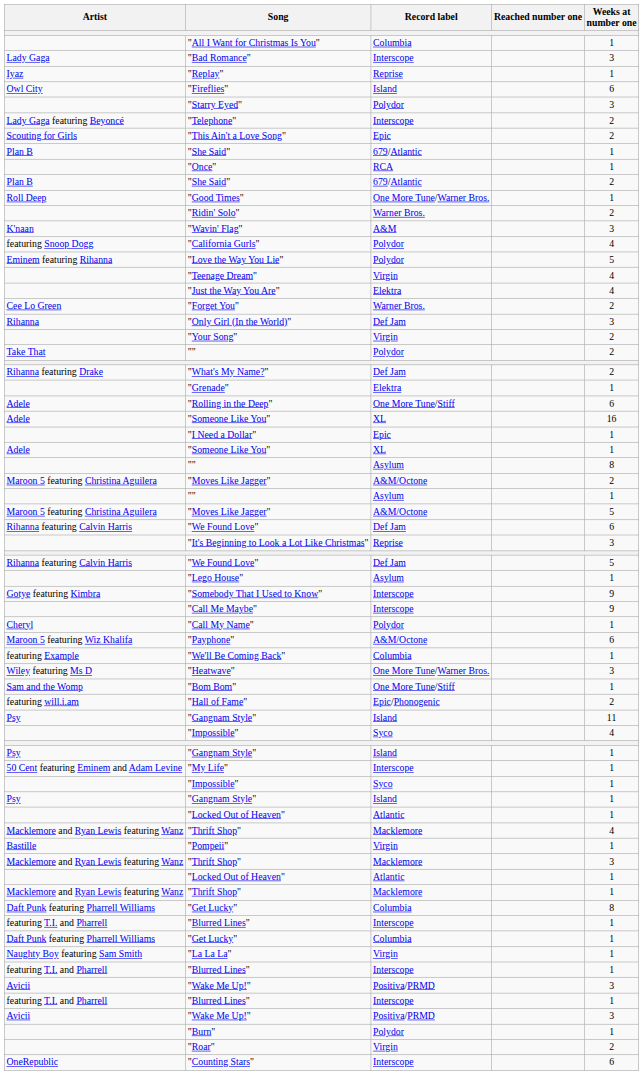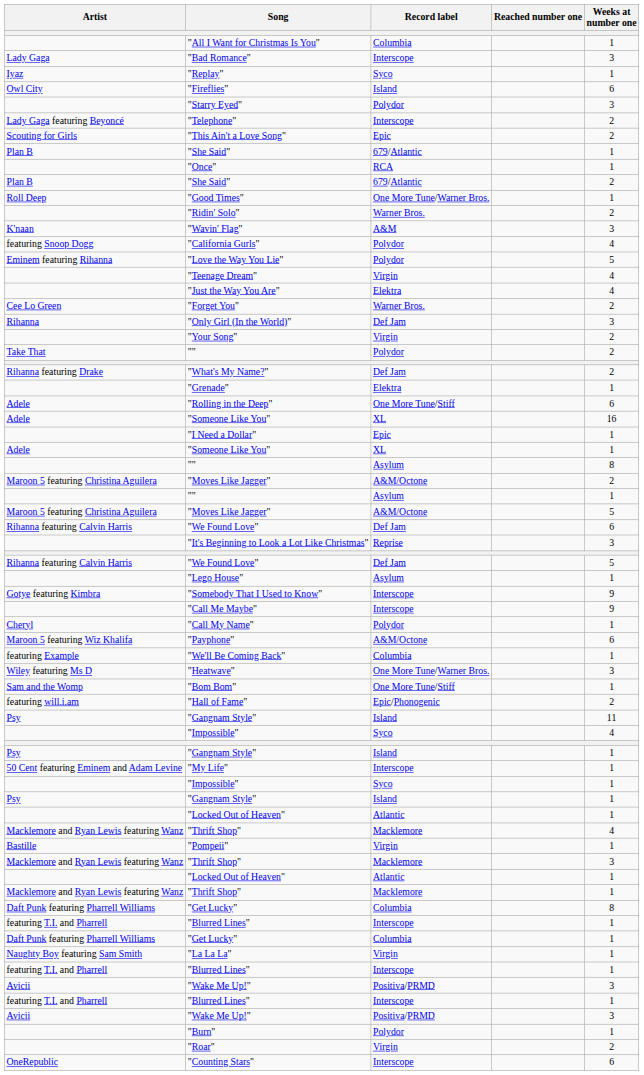 <table class="wikitable plainrowheaders sortable">
 <tr>
 <th scope=col>Artist</th>
 <th scope=col>Song</th>
 <th scope=col>Record label</th>
 <th scope=col>Reached number one</th>
 <th scope=col>Weeks at<br>number one</th>
 </tr>
 <tr class=unsortable>
 <th scope=row style="text-align:center;" colspan=6></th>
 </tr>
 <tr>
 <td></td>
 <td>"<a href='#'>All I Want for Christmas Is You</a>"</td>
 <td><a href='#'>Columbia</a></td>
 <td></td>
 <td align=center>1</td>
 </tr>
 <tr>
 <td><a href='#'>Lady Gaga</a></td>
 <td>"<a href='#'>Bad Romance</a>"</td>
 <td><a href='#'>Interscope</a></td>
 <td></td>
 <td align=center>3</td>
 </tr>
 <tr>
 <td><a href='#'>Iyaz</a></td>
 <td>"<a href='#'>Replay</a>"</td>
-<td><a href='#'>Reprise</a></td>
+<td><a href='#'>Syco</a></td>
 <td></td>
 <td align=center>1</td>
 </tr>
 <tr>
 <td><a href='#'>Owl City</a></td>
 <td>"<a href='#'>Fireflies</a>"</td>
 <td><a href='#'>Island</a></td>
 <td></td>
 <td align=center>6</td>
 </tr>
 <tr>
 <td></td>
 <td>"<a href='#'>Starry Eyed</a>"</td>
 <td><a href='#'>Polydor</a></td>
 <td></td>
 <td align=center>3</td>
 </tr>
 <tr>
 <td><a href='#'>Lady Gaga</a> featuring <a href='#'>Beyoncé</a></td>
 <td>"<a href='#'>Telephone</a>"</td>
 <td><a href='#'>Interscope</a></td>
 <td></td>
 <td align=center>2</td>
 </tr>
 <tr>
 <td><a href='#'>Scouting for Girls</a></td>
 <td>"<a href='#'>This Ain't a Love Song</a>"</td>
 <td><a href='#'>Epic</a></td>
 <td></td>
 <td align=center>2</td>
 </tr>
 <tr>
 <td><a href='#'>Plan B</a></td>
 <td>"<a href='#'>She Said</a>"</td>
 <td><a href='#'>679</a>/<a href='#'>Atlantic</a></td>
 <td></td>
 <td align=center>1</td>
 </tr>
 <tr>
 <td></td>
 <td>"<a href='#'>Once</a>"</td>
 <td><a href='#'>RCA</a></td>
 <td></td>
 <td align=center>1</td>
 </tr>
 <tr>
 <td><a href='#'>Plan B</a></td>
 <td>"<a href='#'>She Said</a>"</td>
 <td><a href='#'>679</a>/<a href='#'>Atlantic</a></td>
 <td></td>
 <td align=center>2</td>
 </tr>
 <tr>
 <td><a href='#'>Roll Deep</a></td>
 <td>"<a href='#'>Good Times</a>"</td>
 <td><a href='#'>One More Tune</a>/<a href='#'>Warner Bros.</a></td>
 <td></td>
 <td align=center>1</td>
 </tr>
 <tr>
 <td></td>
 <td>"<a href='#'>Ridin' Solo</a>"</td>
 <td><a href='#'>Warner Bros.</a></td>
 <td></td>
 <td align=center>2</td>
 </tr>
 <tr>
 <td><a href='#'>K'naan</a></td>
 <td>"<a href='#'>Wavin' Flag</a>"</td>
 <td><a href='#'>A&M</a></td>
 <td></td>
 <td align=center>3</td>
 </tr>
 <tr>
 <td> featuring <a href='#'>Snoop Dogg</a></td>
 <td>"<a href='#'>California Gurls</a>"</td>
 <td><a href='#'>Polydor</a></td>
 <td></td>
 <td align=center>4</td>
 </tr>
 <tr>
 <td><a href='#'>Eminem</a> featuring <a href='#'>Rihanna</a></td>
 <td>"<a href='#'>Love the Way You Lie</a>"</td>
 <td><a href='#'>Polydor</a></td>
 <td></td>
 <td align=center>5</td>
 </tr>
 <tr>
 <td></td>
 <td>"<a href='#'>Teenage Dream</a>"</td>
 <td><a href='#'>Virgin</a></td>
 <td></td>
 <td align=center>4</td>
 </tr>
 <tr>
 <td></td>
 <td>"<a href='#'>Just the Way You Are</a>"</td>
 <td><a href='#'>Elektra</a></td>
 <td></td>
 <td align=center>4</td>
 </tr>
 <tr>
 <td><a href='#'>Cee Lo Green</a></td>
 <td>"<a href='#'>Forget You</a>"</td>
 <td><a href='#'>Warner Bros.</a></td>
 <td></td>
 <td align=center>2</td>
 </tr>
 <tr>
 <td><a href='#'>Rihanna</a></td>
 <td>"<a href='#'>Only Girl (In the World)</a>"</td>
 <td><a href='#'>Def Jam</a></td>
 <td></td>
 <td align=center>3</td>
 </tr>
 <tr>
 <td></td>
 <td>"<a href='#'>Your Song</a>"</td>
 <td><a href='#'>Virgin</a></td>
 <td></td>
 <td align=center>2</td>
 </tr>
 <tr>
 <td><a href='#'>Take That</a></td>
 <td>""</td>
 <td><a href='#'>Polydor</a></td>
 <td></td>
 <td align=center>2</td>
 </tr>
 <tr class=unsortable>
 <th scope=row style="text-align:center;" colspan=6></th>
 </tr>
 <tr>
 <td><a href='#'>Rihanna</a> featuring <a href='#'>Drake</a></td>
 <td>"<a href='#'>What's My Name?</a>"</td>
 <td><a href='#'>Def Jam</a></td>
 <td></td>
 <td align=center>2</td>
 </tr>
 <tr>
 <td></td>
 <td>"<a href='#'>Grenade</a>"</td>
 <td><a href='#'>Elektra</a></td>
 <td></td>
 <td align=center>1</td>
 </tr>
 <tr>
 <td><a href='#'>Adele</a></td>
 <td>"<a href='#'>Rolling in the Deep</a>"</td>
 <td><a href='#'>One More Tune</a>/<a href='#'>Stiff</a></td>
 <td></td>
 <td align=center>6</td>
 </tr>
 <tr>
 <td><a href='#'>Adele</a></td>
 <td>"<a href='#'>Someone Like You</a>"</td>
 <td><a href='#'>XL</a></td>
 <td></td>
 <td align=center>16</td>
 </tr>
 <tr>
 <td></td>
 <td>"<a href='#'>I Need a Dollar</a>"</td>
 <td><a href='#'>Epic</a></td>
 <td></td>
 <td align=center>1</td>
 </tr>
 <tr>
 <td><a href='#'>Adele</a></td>
 <td>"<a href='#'>Someone Like You</a>"</td>
 <td><a href='#'>XL</a></td>
 <td></td>
 <td align=center>1</td>
 </tr>
 <tr>
 <td></td>
 <td>""</td>
 <td><a href='#'>Asylum</a></td>
 <td></td>
 <td align=center>8</td>
 </tr>
 <tr>
 <td><a href='#'>Maroon 5</a> featuring <a href='#'>Christina Aguilera</a></td>
 <td>"<a href='#'>Moves Like Jagger</a>"</td>
 <td><a href='#'>A&M/Octone</a></td>
 <td></td>
 <td align=center>2</td>
 </tr>
 <tr>
 <td></td>
 <td>""</td>
 <td><a href='#'>Asylum</a></td>
 <td></td>
 <td align=center>1</td>
 </tr>
 <tr>
 <td><a href='#'>Maroon 5</a> featuring <a href='#'>Christina Aguilera</a></td>
 <td>"<a href='#'>Moves Like Jagger</a>"</td>
 <td><a href='#'>A&M/Octone</a></td>
 <td></td>
 <td align=center>5</td>
 </tr>
 <tr>
 <td><a href='#'>Rihanna</a> featuring <a href='#'>Calvin Harris</a></td>
 <td>"<a href='#'>We Found Love</a>"</td>
 <td><a href='#'>Def Jam</a></td>
 <td></td>
 <td align=center>6</td>
 </tr>
 <tr>
 <td></td>
 <td>"<a href='#'>It's Beginning to Look a Lot Like Christmas</a>"</td>
 <td><a href='#'>Reprise</a></td>
 <td></td>
 <td align=center>3</td>
 </tr>
 <tr class=unsortable>
 <th scope=row style="text-align:center;" colspan=6></th>
 </tr>
 <tr>
 <td><a href='#'>Rihanna</a> featuring <a href='#'>Calvin Harris</a></td>
 <td>"<a href='#'>We Found Love</a>"</td>
 <td><a href='#'>Def Jam</a></td>
 <td></td>
 <td align=center>5</td>
 </tr>
 <tr>
 <td></td>
 <td>"<a href='#'>Lego House</a>"</td>
 <td><a href='#'>Asylum</a></td>
 <td></td>
 <td align=center>1</td>
 </tr>
 <tr>
 <td><a href='#'>Gotye</a> featuring <a href='#'>Kimbra</a></td>
 <td>"<a href='#'>Somebody That I Used to Know</a>"</td>
 <td><a href='#'>Interscope</a></td>
 <td></td>
 <td align=center>9</td>
 </tr>
 <tr>
 <td></td>
 <td>"<a href='#'>Call Me Maybe</a>"</td>
 <td><a href='#'>Interscope</a></td>
 <td></td>
 <td align=center>9</td>
 </tr>
 <tr>
 <td><a href='#'>Cheryl</a></td>
 <td>"<a href='#'>Call My Name</a>"</td>
 <td><a href='#'>Polydor</a></td>
 <td></td>
 <td align=center>1</td>
 </tr>
 <tr>
 <td><a href='#'>Maroon 5</a> featuring <a href='#'>Wiz Khalifa</a></td>
 <td>"<a href='#'>Payphone</a>"</td>
 <td><a href='#'>A&M/Octone</a></td>
 <td></td>
 <td align=center>6</td>
 </tr>
 <tr>
 <td> featuring <a href='#'>Example</a></td>
 <td>"<a href='#'>We'll Be Coming Back</a>"</td>
 <td><a href='#'>Columbia</a></td>
 <td></td>
 <td align=center>1</td>
 </tr>
 <tr>
 <td><a href='#'>Wiley</a> featuring <a href='#'>Ms D</a></td>
 <td>"<a href='#'>Heatwave</a>"</td>
 <td><a href='#'>One More Tune</a>/<a href='#'>Warner Bros.</a></td>
 <td></td>
 <td align=center>3</td>
 </tr>
 <tr>
 <td><a href='#'>Sam and the Womp</a></td>
 <td>"<a href='#'>Bom Bom</a>"</td>
 <td><a href='#'>One More Tune</a>/<a href='#'>Stiff</a></td>
 <td></td>
 <td align=center>1</td>
 </tr>
 <tr>
 <td> featuring <a href='#'>will.i.am</a></td>
 <td>"<a href='#'>Hall of Fame</a>"</td>
 <td><a href='#'>Epic</a>/<a href='#'>Phonogenic</a></td>
 <td></td>
 <td align=center>2</td>
 </tr>
 <tr>
 <td><a href='#'>Psy</a></td>
 <td>"<a href='#'>Gangnam Style</a>"</td>
 <td><a href='#'>Island</a></td>
 <td></td>
 <td align=center>11</td>
 </tr>
 <tr>
 <td></td>
 <td>"<a href='#'>Impossible</a>"</td>
 <td><a href='#'>Syco</a></td>
 <td></td>
 <td align=center>4</td>
 </tr>
 <tr class=unsortable>
 <th scope=row style="text-align:center;" colspan=6></th>
 </tr>
 <tr>
 <td><a href='#'>Psy</a></td>
 <td>"<a href='#'>Gangnam Style</a>"</td>
 <td><a href='#'>Island</a></td>
 <td></td>
 <td align=center>1</td>
 </tr>
 <tr>
 <td><a href='#'>50 Cent</a> featuring <a href='#'>Eminem</a> and <a href='#'>Adam Levine</a></td>
 <td>"<a href='#'>My Life</a>"</td>
 <td><a href='#'>Interscope</a></td>
 <td></td>
 <td align=center>1</td>
 </tr>
 <tr>
 <td></td>
 <td>"<a href='#'>Impossible</a>"</td>
 <td><a href='#'>Syco</a></td>
 <td></td>
 <td align=center>1</td>
 </tr>
 <tr>
 <td><a href='#'>Psy</a></td>
 <td>"<a href='#'>Gangnam Style</a>"</td>
 <td><a href='#'>Island</a></td>
 <td></td>
 <td align=center>1</td>
 </tr>
 <tr>
 <td></td>
 <td>"<a href='#'>Locked Out of Heaven</a>"</td>
 <td><a href='#'>Atlantic</a></td>
 <td></td>
 <td align=center>1</td>
 </tr>
 <tr>
 <td><a href='#'>Macklemore</a> and <a href='#'>Ryan Lewis</a> featuring <a href='#'>Wanz</a></td>
 <td>"<a href='#'>Thrift Shop</a>"</td>
 <td><a href='#'>Macklemore</a></td>
 <td></td>
 <td align=center>4</td>
 </tr>
 <tr>
 <td><a href='#'>Bastille</a></td>
 <td>"<a href='#'>Pompeii</a>"</td>
 <td><a href='#'>Virgin</a></td>
 <td></td>
 <td align=center>1</td>
 </tr>
 <tr>
 <td><a href='#'>Macklemore</a> and <a href='#'>Ryan Lewis</a> featuring <a href='#'>Wanz</a></td>
 <td>"<a href='#'>Thrift Shop</a>"</td>
 <td><a href='#'>Macklemore</a></td>
 <td></td>
 <td align=center>3</td>
 </tr>
 <tr>
 <td></td>
 <td>"<a href='#'>Locked Out of Heaven</a>"</td>
 <td><a href='#'>Atlantic</a></td>
 <td></td>
 <td align=center>1</td>
 </tr>
 <tr>
 <td><a href='#'>Macklemore</a> and <a href='#'>Ryan Lewis</a> featuring <a href='#'>Wanz</a></td>
 <td>"<a href='#'>Thrift Shop</a>"</td>
 <td><a href='#'>Macklemore</a></td>
 <td></td>
 <td align=center>1</td>
 </tr>
 <tr>
 <td><a href='#'>Daft Punk</a> featuring <a href='#'>Pharrell Williams</a></td>
 <td>"<a href='#'>Get Lucky</a>"</td>
 <td><a href='#'>Columbia</a></td>
 <td></td>
 <td align=center>8</td>
 </tr>
 <tr>
 <td> featuring <a href='#'>T.I.</a> and <a href='#'>Pharrell</a></td>
 <td>"<a href='#'>Blurred Lines</a>"</td>
 <td><a href='#'>Interscope</a></td>
 <td></td>
 <td align=center>1</td>
 </tr>
 <tr>
 <td><a href='#'>Daft Punk</a> featuring <a href='#'>Pharrell Williams</a></td>
 <td>"<a href='#'>Get Lucky</a>"</td>
 <td><a href='#'>Columbia</a></td>
 <td></td>
 <td align=center>1</td>
 </tr>
 <tr>
 <td><a href='#'>Naughty Boy</a> featuring <a href='#'>Sam Smith</a></td>
 <td>"<a href='#'>La La La</a>"</td>
 <td><a href='#'>Virgin</a></td>
 <td></td>
 <td align=center>1</td>
 </tr>
 <tr>
 <td> featuring <a href='#'>T.I.</a> and <a href='#'>Pharrell</a></td>
 <td>"<a href='#'>Blurred Lines</a>"</td>
 <td><a href='#'>Interscope</a></td>
 <td></td>
 <td align=center>1</td>
 </tr>
 <tr>
 <td><a href='#'>Avicii</a></td>
 <td>"<a href='#'>Wake Me Up!</a>"</td>
 <td><a href='#'>Positiva</a>/<a href='#'>PRMD</a></td>
 <td></td>
 <td align=center>3</td>
 </tr>
 <tr>
 <td> featuring <a href='#'>T.I.</a> and <a href='#'>Pharrell</a></td>
 <td>"<a href='#'>Blurred Lines</a>"</td>
 <td><a href='#'>Interscope</a></td>
 <td></td>
 <td align=center>1</td>
 </tr>
 <tr>
 <td><a href='#'>Avicii</a></td>
 <td>"<a href='#'>Wake Me Up!</a>"</td>
 <td><a href='#'>Positiva</a>/<a href='#'>PRMD</a></td>
 <td></td>
 <td align=center>3</td>
 </tr>
 <tr>
 <td></td>
 <td>"<a href='#'>Burn</a>"</td>
 <td><a href='#'>Polydor</a></td>
 <td></td>
 <td align=center>1</td>
 </tr>
 <tr>
 <td></td>
 <td>"<a href='#'>Roar</a>"</td>
 <td><a href='#'>Virgin</a></td>
 <td></td>
 <td align=center>2</td>
 </tr>
 <tr>
 <td><a href='#'>OneRepublic</a></td>
 <td>"<a href='#'>Counting Stars</a>"</td>
 <td><a href='#'>Interscope</a></td>
 <td></td>
 <td align=center>6</td>
 </tr>
 </table>
